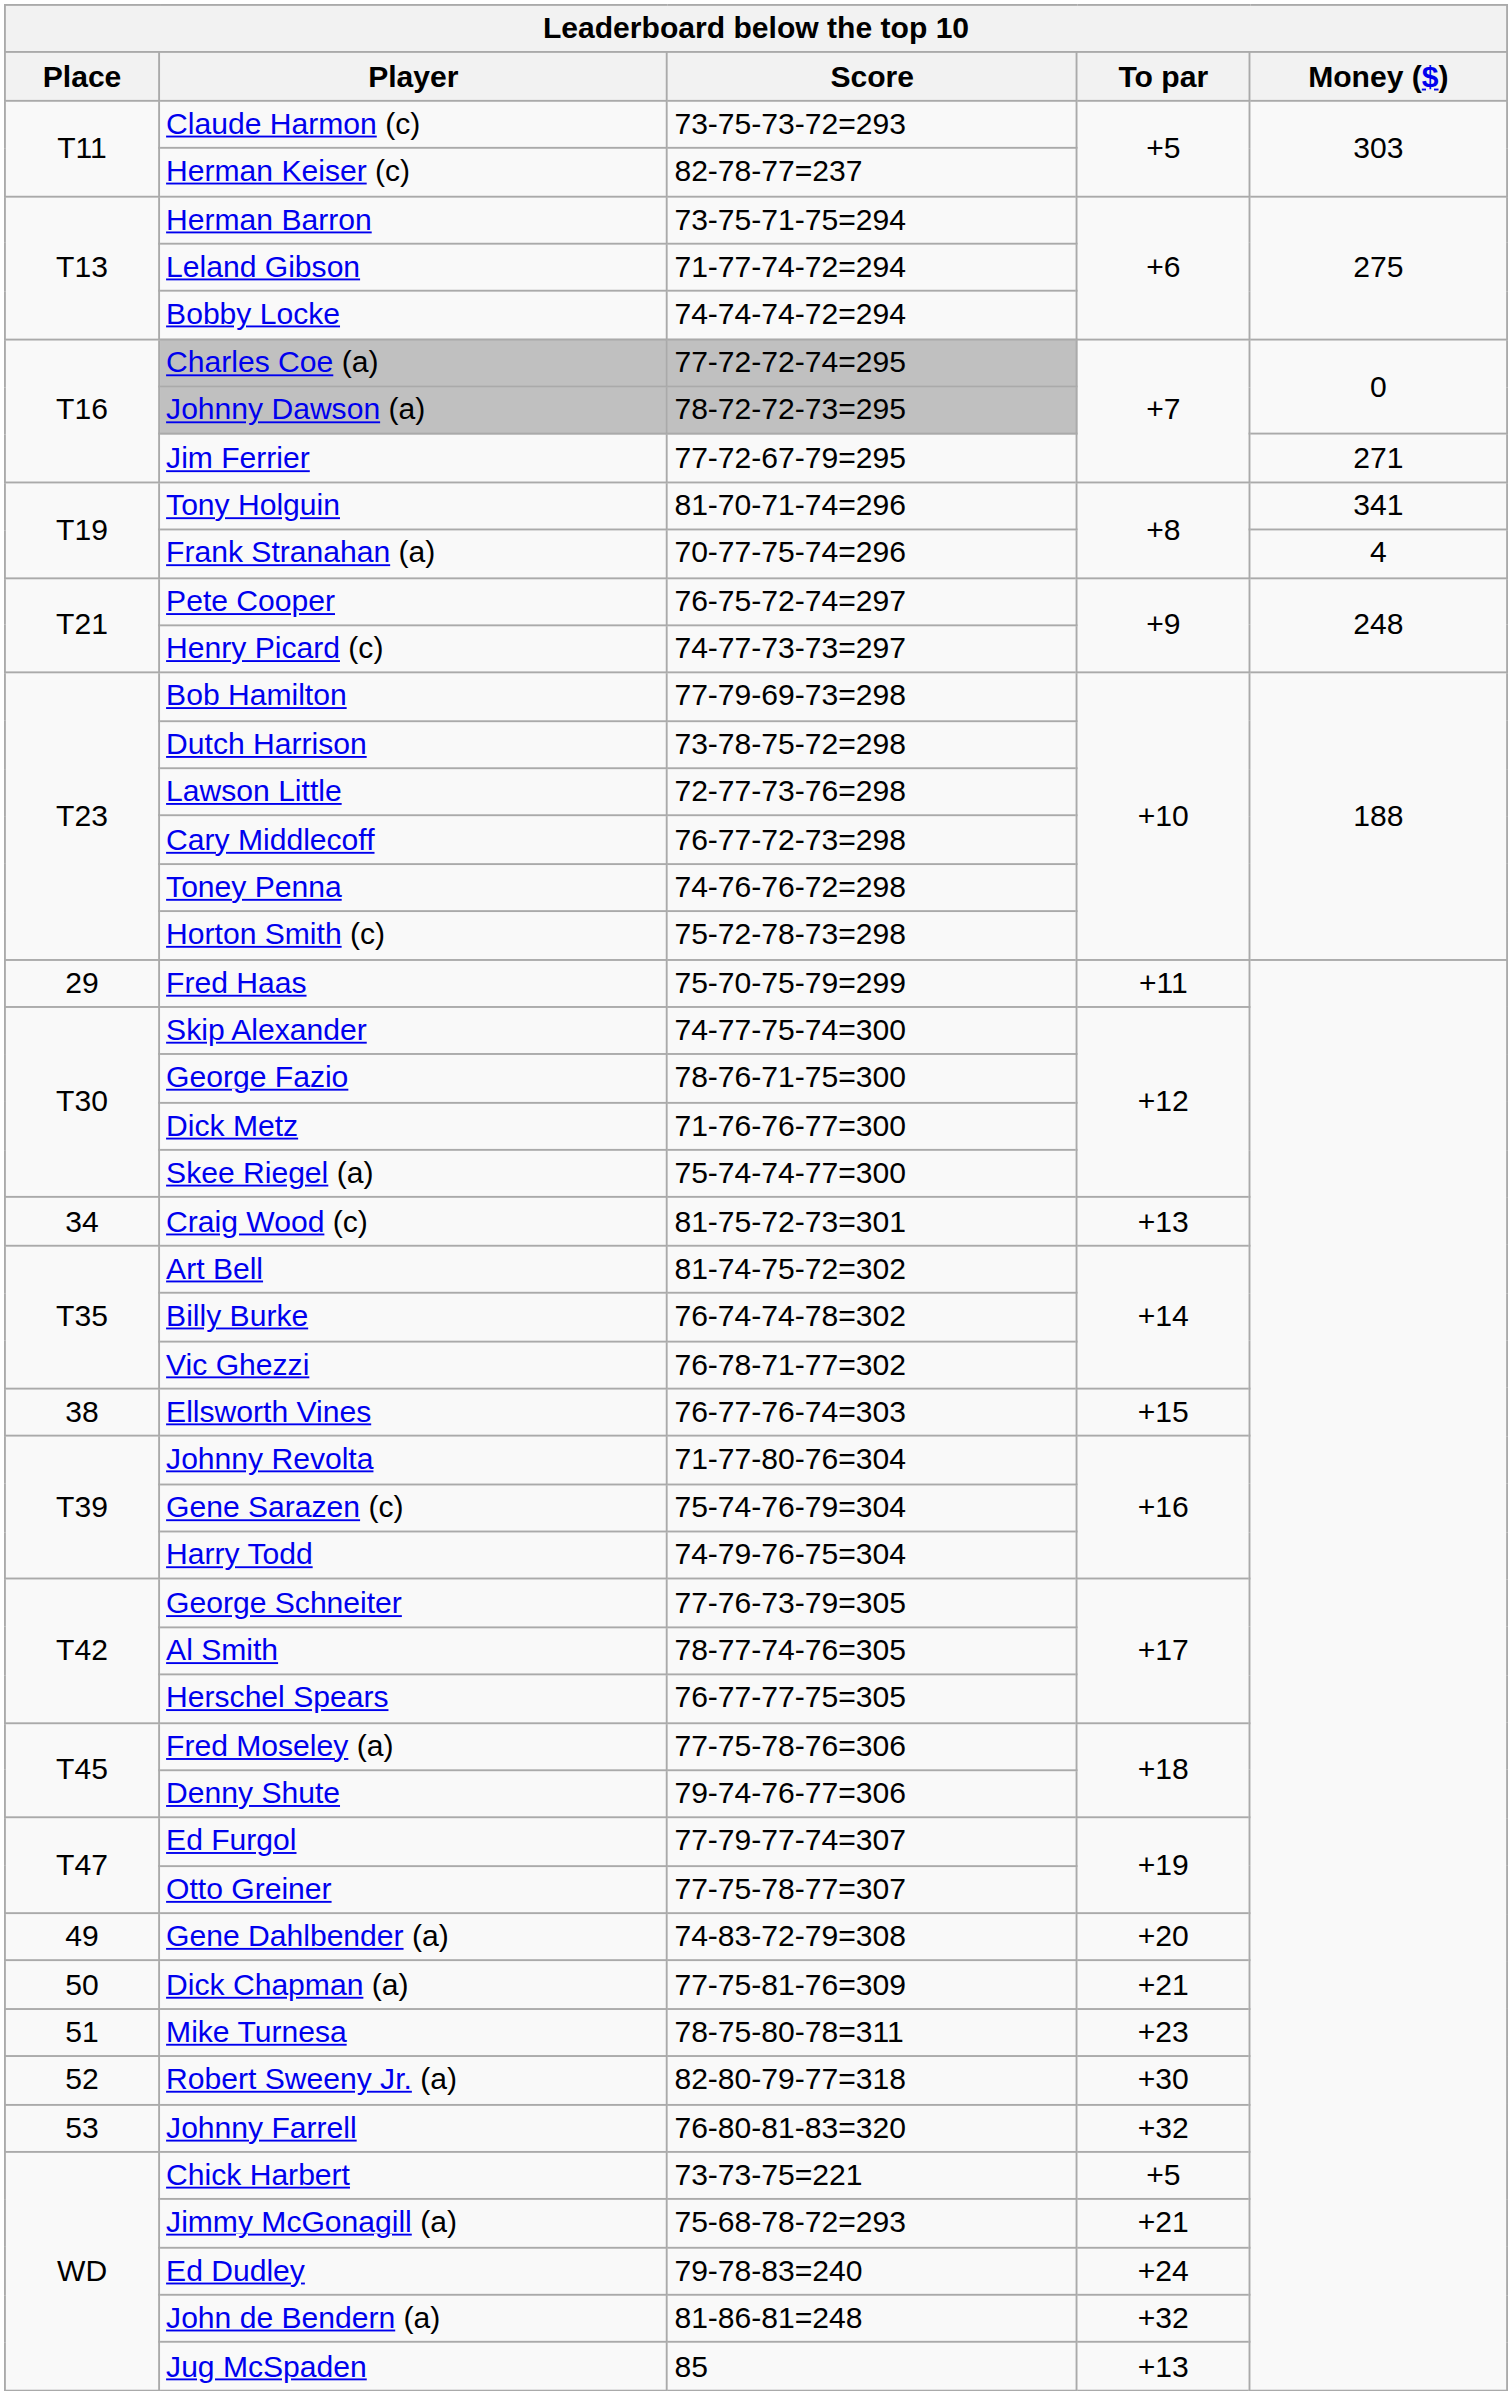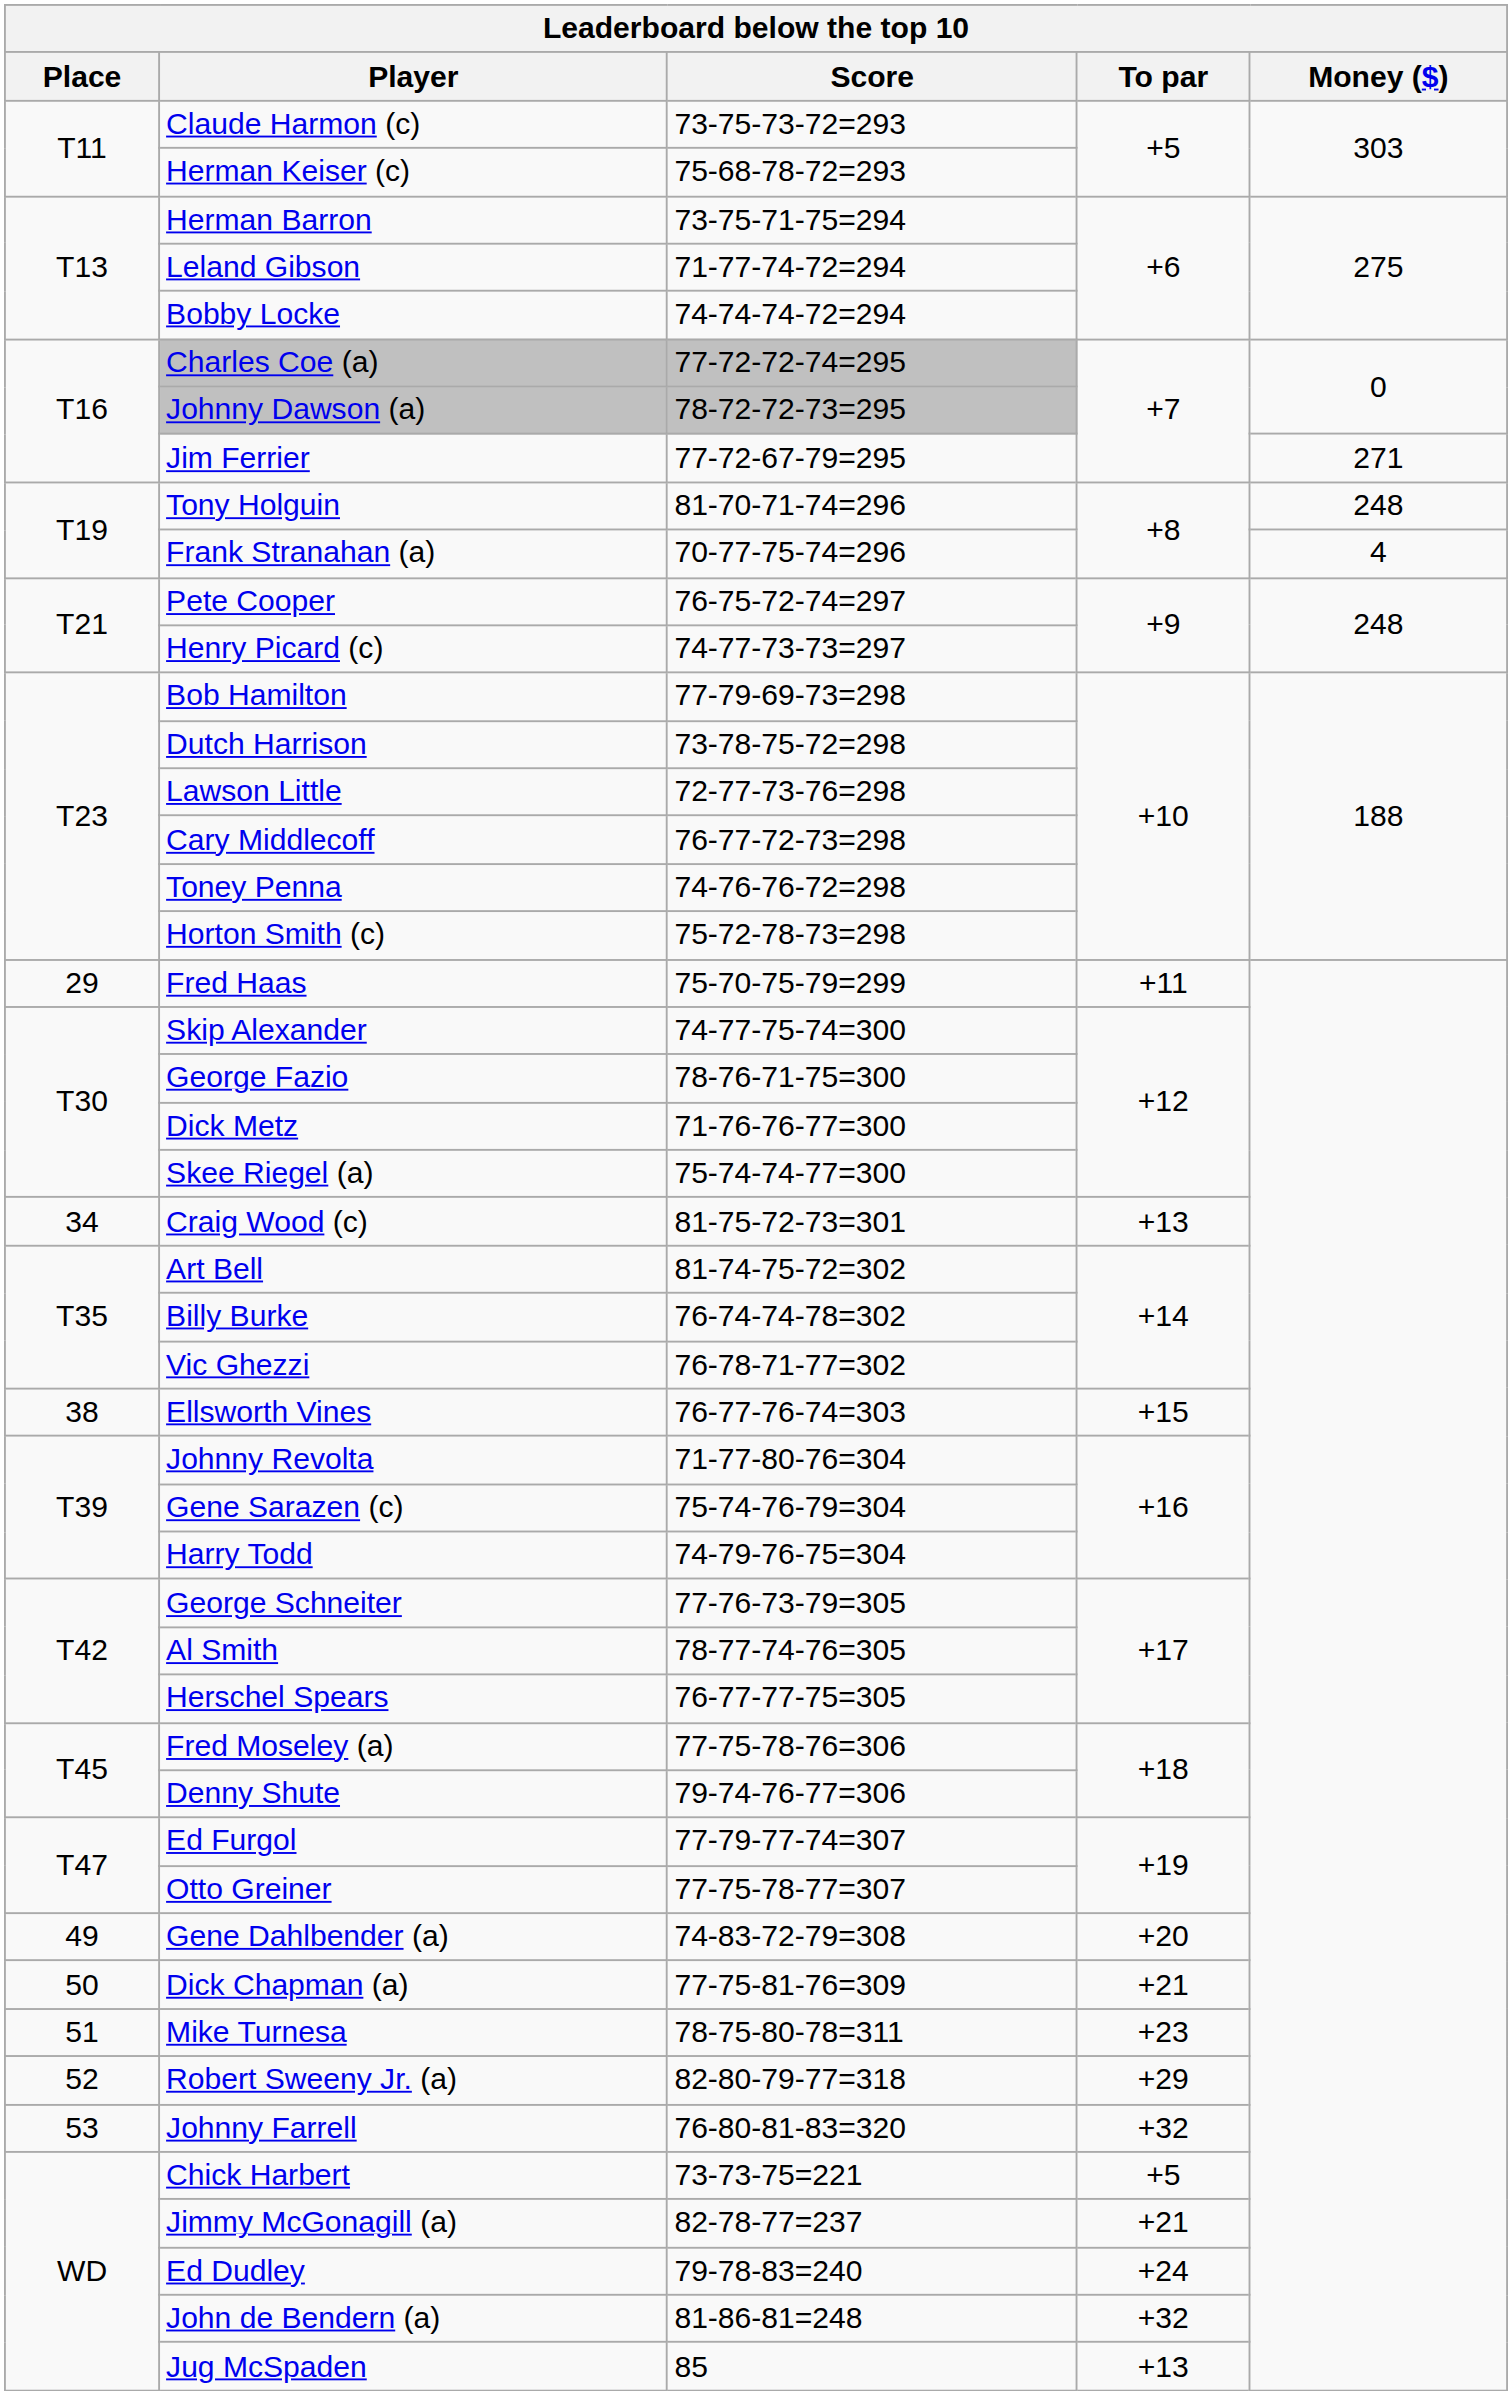 <table class="collapsible collapsed wikitable" style="width:50em; margin-top:-1px">
 <tr>
 <th scope="col" colspan="6">Leaderboard below the top 10</th>
 </tr>
 <tr>
 <th>Place</th>
 <th>Player</th>
 <th>Score</th>
 <th>To par</th>
 <th>Money (<a href='#'>$</a>)</th>
 </tr>
 <tr>
 <td rowspan=2 align=center>T11</td>
 <td> <a href='#'>Claude Harmon</a> (c)</td>
 <td>73-75-73-72=293</td>
 <td rowspan=2 align=center>+5</td>
 <td rowspan=2 align=center>303</td>
 </tr>
 <tr>
 <td> <a href='#'>Herman Keiser</a> (c)</td>
-<td>82-78-77=237</td>
+<td>75-68-78-72=293</td>
 </tr>
 <tr>
 <td rowspan=3 align=center>T13</td>
 <td> <a href='#'>Herman Barron</a></td>
 <td>73-75-71-75=294</td>
 <td rowspan=3 align=center>+6</td>
 <td rowspan=3 align=center>275</td>
 </tr>
 <tr>
 <td> <a href='#'>Leland Gibson</a></td>
 <td>71-77-74-72=294</td>
 </tr>
 <tr>
 <td> <a href='#'>Bobby Locke</a></td>
 <td>74-74-74-72=294</td>
 </tr>
 <tr>
 <td rowspan=3 align=center>T16</td>
 <td style="background:silver"> <a href='#'>Charles Coe</a> (a)</td>
 <td style="background:silver">77-72-72-74=295</td>
 <td rowspan=3 align=center>+7</td>
 <td rowspan=2 align=center>0</td>
 </tr>
 <tr>
 <td style="background:silver"> <a href='#'>Johnny Dawson</a> (a)</td>
 <td style="background:silver">78-72-72-73=295</td>
 </tr>
 <tr>
 <td> <a href='#'>Jim Ferrier</a></td>
 <td>77-72-67-79=295</td>
 <td align=center>271</td>
 </tr>
 <tr>
 <td rowspan=2 align=center>T19</td>
 <td> <a href='#'>Tony Holguin</a></td>
 <td>81-70-71-74=296</td>
 <td rowspan=2 align=center>+8</td>
-<td align=center>341</td>
+<td align=center>248</td>
 </tr>
 <tr>
 <td> <a href='#'>Frank Stranahan</a> (a)</td>
 <td>70-77-75-74=296</td>
 <td align=center>4</td>
 </tr>
 <tr>
 <td rowspan=2 align=center>T21</td>
 <td> <a href='#'>Pete Cooper</a></td>
 <td>76-75-72-74=297</td>
 <td rowspan=2 align=center>+9</td>
 <td rowspan=2 align=center>248</td>
 </tr>
 <tr>
 <td> <a href='#'>Henry Picard</a> (c)</td>
 <td>74-77-73-73=297</td>
 </tr>
 <tr>
 <td rowspan=6 align=center>T23</td>
 <td> <a href='#'>Bob Hamilton</a></td>
 <td>77-79-69-73=298</td>
 <td rowspan=6 align=center>+10</td>
 <td rowspan=6 align=center>188</td>
 </tr>
 <tr>
 <td> <a href='#'>Dutch Harrison</a></td>
 <td>73-78-75-72=298</td>
 </tr>
 <tr>
 <td> <a href='#'>Lawson Little</a></td>
 <td>72-77-73-76=298</td>
 </tr>
 <tr>
 <td> <a href='#'>Cary Middlecoff</a></td>
 <td>76-77-72-73=298</td>
 </tr>
 <tr>
 <td> <a href='#'>Toney Penna</a></td>
 <td>74-76-76-72=298</td>
 </tr>
 <tr>
 <td> <a href='#'>Horton Smith</a> (c)</td>
 <td>75-72-78-73=298</td>
 </tr>
 <tr>
 <td align=center>29</td>
 <td> <a href='#'>Fred Haas</a></td>
 <td>75-70-75-79=299</td>
 <td align=center>+11</td>
 <td rowspan=30 align=center></td>
 </tr>
 <tr>
 <td rowspan=4 align=center>T30</td>
 <td> <a href='#'>Skip Alexander</a></td>
 <td>74-77-75-74=300</td>
 <td rowspan=4 align=center>+12</td>
 </tr>
 <tr>
 <td> <a href='#'>George Fazio</a></td>
 <td>78-76-71-75=300</td>
 </tr>
 <tr>
 <td> <a href='#'>Dick Metz</a></td>
 <td>71-76-76-77=300</td>
 </tr>
 <tr>
 <td> <a href='#'>Skee Riegel</a> (a)</td>
 <td>75-74-74-77=300</td>
 </tr>
 <tr>
 <td align=center>34</td>
 <td> <a href='#'>Craig Wood</a> (c)</td>
 <td>81-75-72-73=301</td>
 <td align=center>+13</td>
 </tr>
 <tr>
 <td rowspan=3 align=center>T35</td>
 <td> <a href='#'>Art Bell</a></td>
 <td>81-74-75-72=302</td>
 <td rowspan=3 align=center>+14</td>
 </tr>
 <tr>
 <td> <a href='#'>Billy Burke</a></td>
 <td>76-74-74-78=302</td>
 </tr>
 <tr>
 <td> <a href='#'>Vic Ghezzi</a></td>
 <td>76-78-71-77=302</td>
 </tr>
 <tr>
 <td align=center>38</td>
 <td> <a href='#'>Ellsworth Vines</a></td>
 <td>76-77-76-74=303</td>
 <td align=center>+15</td>
 </tr>
 <tr>
 <td rowspan=3 align=center>T39</td>
 <td> <a href='#'>Johnny Revolta</a></td>
 <td>71-77-80-76=304</td>
 <td rowspan=3 align=center>+16</td>
 </tr>
 <tr>
 <td> <a href='#'>Gene Sarazen</a> (c)</td>
 <td>75-74-76-79=304</td>
 </tr>
 <tr>
 <td> <a href='#'>Harry Todd</a></td>
 <td>74-79-76-75=304</td>
 </tr>
 <tr>
 <td rowspan=3 align=center>T42</td>
 <td> <a href='#'>George Schneiter</a></td>
 <td>77-76-73-79=305</td>
 <td rowspan=3 align=center>+17</td>
 </tr>
 <tr>
 <td> <a href='#'>Al Smith</a></td>
 <td>78-77-74-76=305</td>
 </tr>
 <tr>
 <td> <a href='#'>Herschel Spears</a></td>
 <td>76-77-77-75=305</td>
 </tr>
 <tr>
 <td rowspan=2 align=center>T45</td>
 <td> <a href='#'>Fred Moseley</a> (a)</td>
 <td>77-75-78-76=306</td>
 <td rowspan=2 align=center>+18</td>
 </tr>
 <tr>
 <td> <a href='#'>Denny Shute</a></td>
 <td>79-74-76-77=306</td>
 </tr>
 <tr>
 <td rowspan=2 align=center>T47</td>
 <td> <a href='#'>Ed Furgol</a></td>
 <td>77-79-77-74=307</td>
 <td rowspan=2 align=center>+19</td>
 </tr>
 <tr>
 <td> <a href='#'>Otto Greiner</a></td>
 <td>77-75-78-77=307</td>
 </tr>
 <tr>
 <td align=center>49</td>
 <td> <a href='#'>Gene Dahlbender</a> (a)</td>
 <td>74-83-72-79=308</td>
 <td align=center>+20</td>
 </tr>
 <tr>
 <td align=center>50</td>
 <td> <a href='#'>Dick Chapman</a> (a)</td>
 <td>77-75-81-76=309</td>
 <td align=center>+21</td>
 </tr>
 <tr>
 <td align=center>51</td>
 <td> <a href='#'>Mike Turnesa</a></td>
 <td>78-75-80-78=311</td>
 <td align=center>+23</td>
 </tr>
 <tr>
 <td align=center>52</td>
 <td> <a href='#'>Robert Sweeny Jr.</a> (a)</td>
 <td>82-80-79-77=318</td>
-<td align=center>+30</td>
+<td align=center>+29</td>
 </tr>
 <tr>
 <td align=center>53</td>
 <td> <a href='#'>Johnny Farrell</a></td>
 <td>76-80-81-83=320</td>
 <td align=center>+32</td>
 </tr>
 <tr>
 <td rowspan=5 align=center>WD</td>
 <td> <a href='#'>Chick Harbert</a></td>
 <td>73-73-75=221</td>
 <td align=center>+5</td>
 </tr>
 <tr>
 <td> <a href='#'>Jimmy McGonagill</a> (a)</td>
-<td>75-68-78-72=293</td>
+<td>82-78-77=237</td>
 <td align=center>+21</td>
 </tr>
 <tr>
 <td> <a href='#'>Ed Dudley</a></td>
 <td>79-78-83=240</td>
 <td align=center>+24</td>
 </tr>
 <tr>
 <td> <a href='#'>John de Bendern</a> (a)</td>
 <td>81-86-81=248</td>
 <td align=center>+32</td>
 </tr>
 <tr>
 <td> <a href='#'>Jug McSpaden</a></td>
 <td>85</td>
 <td align=center>+13</td>
 </tr>
 </table>
